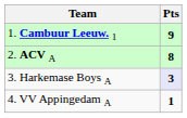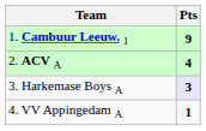 <table class="wikitable" style="text-align:center; float:left; margin-right:1em">
 <tr>
 <th style="width:200px">Team</th>
 <th width=20>Pts</th>
 </tr>
 <tr bgcolor=ccffcc>
 <td align=left>1. <strong><a href='#'>Cambuur Leeuw.</a></strong> <sub>1</sub></td>
 <td><strong>9</strong></td>
 </tr>
 <tr bgcolor=ccffcc>
 <td align=left>2. <strong>ACV</strong> <sub>A</sub></td>
-<td><strong>8</strong></td>
+<td><strong>4</strong></td>
 </tr>
 <tr>
 <td align=left>3. Harkemase Boys <sub>A</sub></td>
 <td style="background: lavender;"><strong>3</strong></td>
 </tr>
 <tr>
 <td align=left>4. VV Appingedam <sub>A</sub></td>
 <td><strong>1</strong></td>
 </tr>
 </table>
